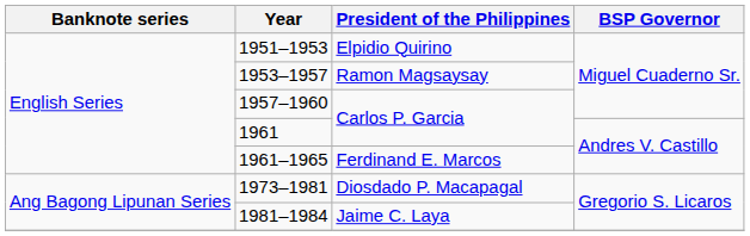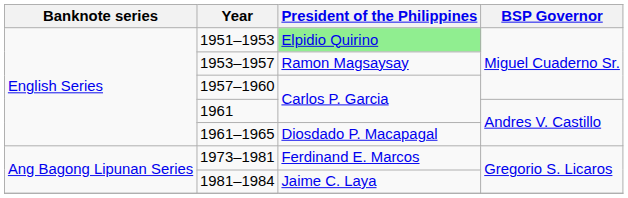 <table class="wikitable sortable">
 <tr>
 <th>Banknote series</th>
 <th>Year</th>
 <th><a href='#'>President of the Philippines</a></th>
 <th><a href='#'>BSP Governor</a></th>
 </tr>
 <tr>
 <td rowspan="5"><a href='#'>English Series</a></td>
 <td>1951–1953</td>
-<td><a href='#'>Elpidio Quirino</a></td>
+<td style="background: lightgreen;"><a href='#'>Elpidio Quirino</a></td>
 <td rowspan="3"><a href='#'>Miguel Cuaderno Sr.</a></td>
 </tr>
 <tr>
 <td>1953–1957</td>
 <td><a href='#'>Ramon Magsaysay</a></td>
 </tr>
 <tr>
 <td>1957–1960</td>
 <td rowspan="2"><a href='#'>Carlos P. Garcia</a></td>
 </tr>
 <tr>
 <td>1961</td>
 <td rowspan="2"><a href='#'>Andres V. Castillo</a></td>
 </tr>
 <tr>
 <td>1961–1965</td>
-<td><a href='#'>Ferdinand E. Marcos</a></td>
+<td><a href='#'>Diosdado P. Macapagal</a></td>
 </tr>
 <tr>
 <td rowspan="2"><a href='#'>Ang Bagong Lipunan Series</a></td>
 <td>1973–1981</td>
-<td><a href='#'>Diosdado P. Macapagal</a></td>
+<td><a href='#'>Ferdinand E. Marcos</a></td>
 <td rowspan="2"><a href='#'>Gregorio S. Licaros</a></td>
 </tr>
 <tr>
 <td>1981–1984</td>
 <td><a href='#'>Jaime C. Laya</a></td>
 </tr>
 <tr>
 </tr>
 </table>
